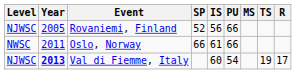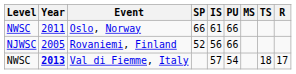 <table class="wikitable sortable">
 <tr>
 <th>Level</th>
 <th>Year</th>
 <th>Event</th>
 <th>SP</th>
 <th>IS</th>
 <th>PU</th>
 <th>MS</th>
 <th>TS</th>
 <th>R</th>
-</tr>
-<tr>
-<td><a href='#'>NJWSC</a></td>
-<td><a href='#'>2005</a></td>
-<td> <a href='#'>Rovaniemi</a>, <a href='#'>Finland</a></td>
-<td>52</td>
-<td>56</td>
-<td>66</td>
-<td></td>
-<td></td>
-<td></td>
 </tr>
 <tr>
 <td><a href='#'>NWSC</a></td>
 <td><a href='#'>2011</a></td>
 <td> <a href='#'>Oslo</a>, <a href='#'>Norway</a></td>
 <td>66</td>
 <td>61</td>
 <td>66</td>
 <td></td>
 <td></td>
 <td></td>
 </tr>
 <tr>
 <td><a href='#'>NJWSC</a></td>
+<td><a href='#'>2005</a></td>
+<td> <a href='#'>Rovaniemi</a>, <a href='#'>Finland</a></td>
+<td>52</td>
+<td>56</td>
+<td>66</td>
+<td></td>
+<td></td>
+<td></td>
+</tr>
+<tr>
+<td>NWSC</td>
 <td><strong><a href='#'>2013</a></strong></td>
 <td> <a href='#'>Val di Fiemme</a>, <a href='#'>Italy</a></td>
 <td></td>
-<td>60</td>
+<td>57</td>
 <td>54</td>
 <td></td>
-<td>19</td>
+<td>18</td>
 <td>17</td>
 </tr>
 </table>
